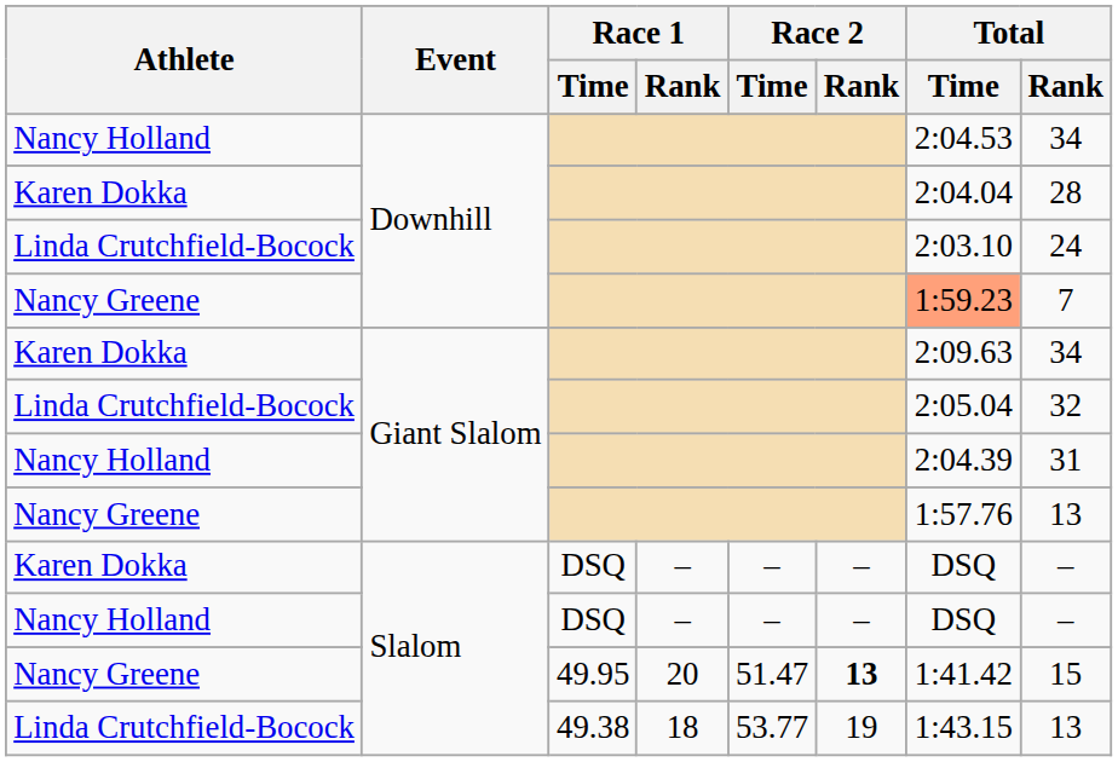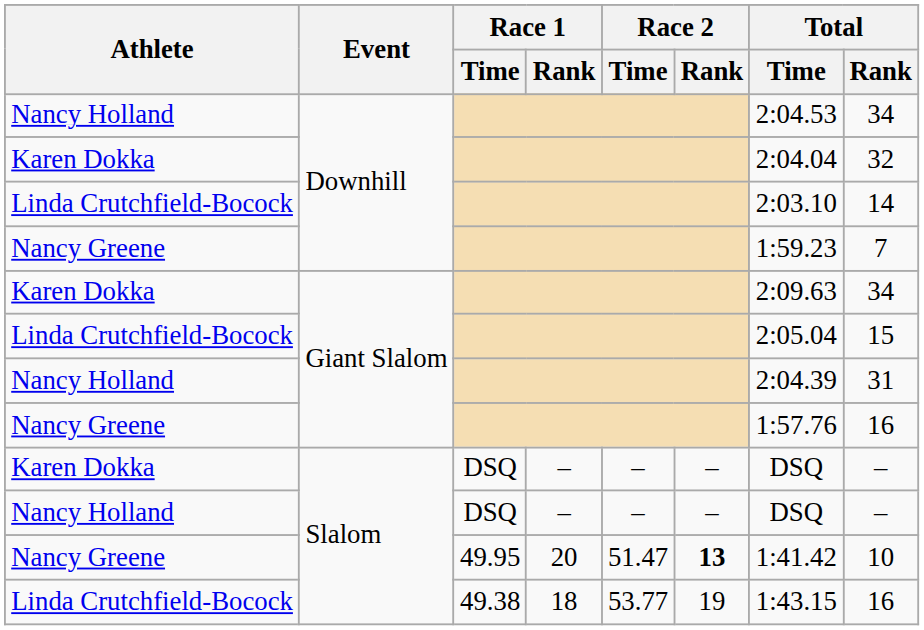 <table class="wikitable" style="font-size:90%">
 <tr>
 <th rowspan="2">Athlete</th>
 <th rowspan="2">Event</th>
 <th colspan="2">Race 1</th>
 <th colspan="2">Race 2</th>
 <th colspan="2">Total</th>
 </tr>
 <tr>
 <th>Time</th>
 <th>Rank</th>
 <th>Time</th>
 <th>Rank</th>
 <th>Time</th>
 <th>Rank</th>
 </tr>
 <tr>
 <td><a href='#'>Nancy Holland</a></td>
 <td rowspan="4">Downhill</td>
 <td colspan="4" bgcolor="wheat"></td>
 <td align="center">2:04.53</td>
 <td align="center">34</td>
 </tr>
 <tr>
 <td><a href='#'>Karen Dokka</a></td>
 <td colspan="4" bgcolor="wheat"></td>
 <td align="center">2:04.04</td>
-<td align="center">28</td>
+<td align="center">32</td>
 </tr>
 <tr>
 <td><a href='#'>Linda Crutchfield-Bocock</a></td>
 <td colspan="4" bgcolor="wheat"></td>
 <td align="center">2:03.10</td>
-<td align="center">24</td>
+<td align="center">14</td>
 </tr>
 <tr>
 <td><a href='#'>Nancy Greene</a></td>
 <td colspan="4" bgcolor="wheat"></td>
-<td align="center" style="background: lightsalmon;">1:59.23</td>
+<td align="center">1:59.23</td>
 <td align="center">7</td>
 </tr>
 <tr>
 <td><a href='#'>Karen Dokka</a></td>
 <td rowspan="4">Giant Slalom</td>
 <td colspan="4" bgcolor="wheat"></td>
 <td align="center">2:09.63</td>
 <td align="center">34</td>
 </tr>
 <tr>
 <td><a href='#'>Linda Crutchfield-Bocock</a></td>
 <td colspan="4" bgcolor="wheat"></td>
 <td align="center">2:05.04</td>
-<td align="center">32</td>
+<td align="center">15</td>
 </tr>
 <tr>
 <td><a href='#'>Nancy Holland</a></td>
 <td colspan="4" bgcolor="wheat"></td>
 <td align="center">2:04.39</td>
 <td align="center">31</td>
 </tr>
 <tr>
 <td><a href='#'>Nancy Greene</a></td>
 <td colspan="4" bgcolor="wheat"></td>
 <td align="center">1:57.76</td>
-<td align="center">13</td>
+<td align="center">16</td>
 </tr>
 <tr>
 <td><a href='#'>Karen Dokka</a></td>
 <td rowspan="4">Slalom</td>
 <td align="center">DSQ</td>
 <td align="center">–</td>
 <td align="center">–</td>
 <td align="center">–</td>
 <td align="center">DSQ</td>
 <td align="center">–</td>
 </tr>
 <tr>
 <td><a href='#'>Nancy Holland</a></td>
 <td align="center">DSQ</td>
 <td align="center">–</td>
 <td align="center">–</td>
 <td align="center">–</td>
 <td align="center">DSQ</td>
 <td align="center">–</td>
 </tr>
 <tr>
 <td><a href='#'>Nancy Greene</a></td>
 <td align="center">49.95</td>
 <td align="center">20</td>
 <td align="center">51.47</td>
 <td align="center"><strong>13</strong></td>
 <td align="center">1:41.42</td>
-<td align="center">15</td>
+<td align="center">10</td>
 </tr>
 <tr>
 <td><a href='#'>Linda Crutchfield-Bocock</a></td>
 <td align="center">49.38</td>
 <td align="center">18</td>
 <td align="center">53.77</td>
 <td align="center">19</td>
 <td align="center">1:43.15</td>
-<td align="center">13</td>
+<td align="center">16</td>
 </tr>
 </table>
